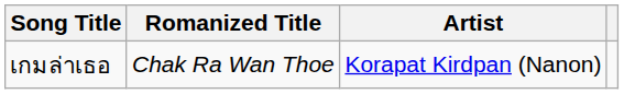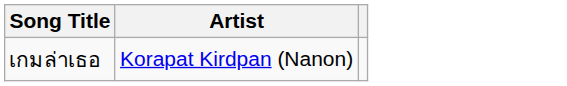 <table class="wikitable">
 <tr>
 <th>Song Title</th>
-<th>Romanized Title</th>
 <th>Artist</th>
 <th></th>
 </tr>
 <tr>
 <td>เกมล่าเธอ</td>
-<td><em>Chak Ra Wan Thoe</em></td>
 <td><a href='#'>Korapat Kirdpan</a> (Nanon)</td>
 <td style="text-align: center;"></td>
 </tr>
 </table>
